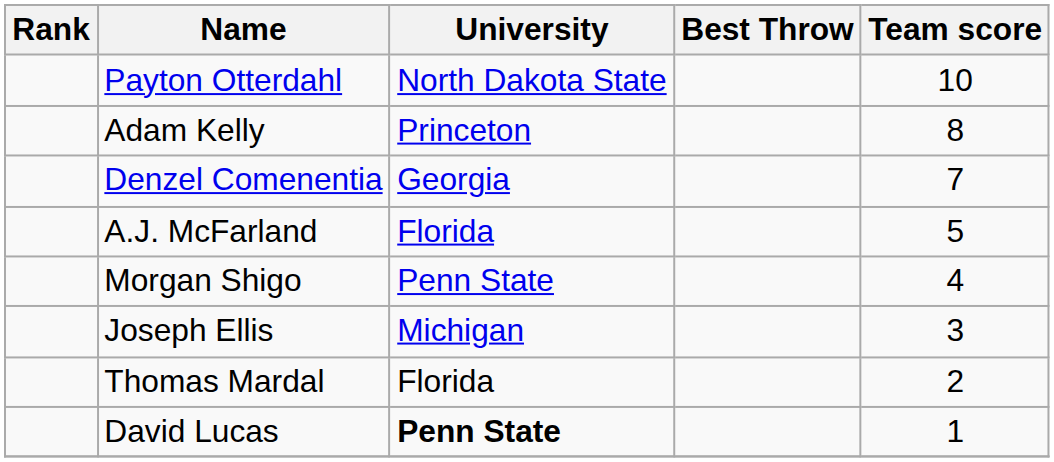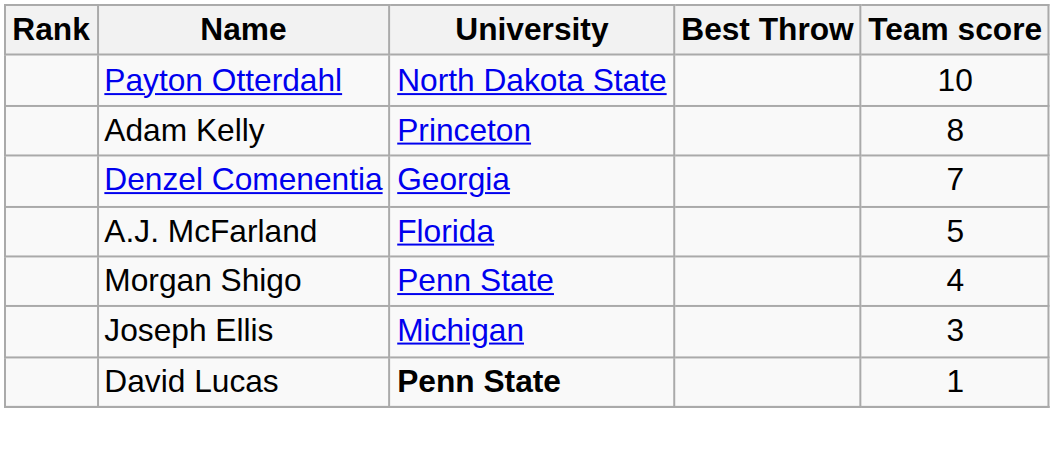 <table class="wikitable sortable" style="text-align:center">
 <tr>
 <th>Rank</th>
 <th>Name</th>
 <th>University</th>
 <th>Best Throw</th>
 <th>Team score</th>
 </tr>
 <tr>
 <td></td>
 <td align=left><a href='#'>Payton Otterdahl</a></td>
 <td align=left><a href='#'>North Dakota State</a></td>
 <td><strong></strong></td>
 <td>10</td>
 </tr>
 <tr>
 <td></td>
 <td align=left>Adam Kelly</td>
 <td align=left><a href='#'>Princeton</a></td>
 <td><strong></strong></td>
 <td>8</td>
 </tr>
 <tr>
 <td></td>
 <td align=left><a href='#'>Denzel Comenentia</a> </td>
 <td align=left><a href='#'>Georgia</a></td>
 <td><strong></strong></td>
 <td>7</td>
 </tr>
 <tr>
 <td></td>
 <td align=left>A.J. McFarland</td>
 <td align=left><a href='#'>Florida</a></td>
 <td><strong></strong></td>
 <td>5</td>
 </tr>
 <tr>
 <td></td>
 <td align=left>Morgan Shigo</td>
 <td align=left><a href='#'>Penn State</a></td>
 <td><strong></strong></td>
 <td>4</td>
 </tr>
 <tr>
 <td></td>
 <td align=left>Joseph Ellis </td>
 <td align=left><a href='#'>Michigan</a></td>
 <td><strong></strong></td>
 <td>3</td>
 </tr>
 <tr>
 <td></td>
-<td align=left>Thomas Mardal </td>
-<td align=left>Florida</td>
-<td><strong></strong></td>
-<td>2</td>
-</tr>
-<tr>
-<td></td>
 <td align=left>David Lucas</td>
 <td align=left><strong>Penn State</strong></td>
 <td><strong></strong></td>
 <td>1</td>
 </tr>
 <tr>
 </tr>
 </table>
